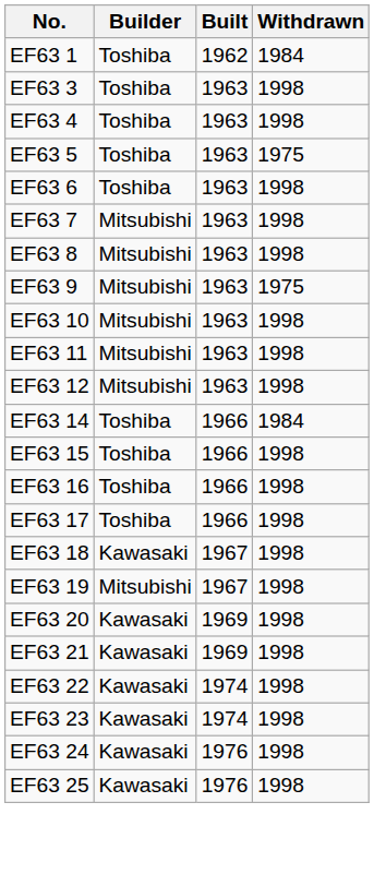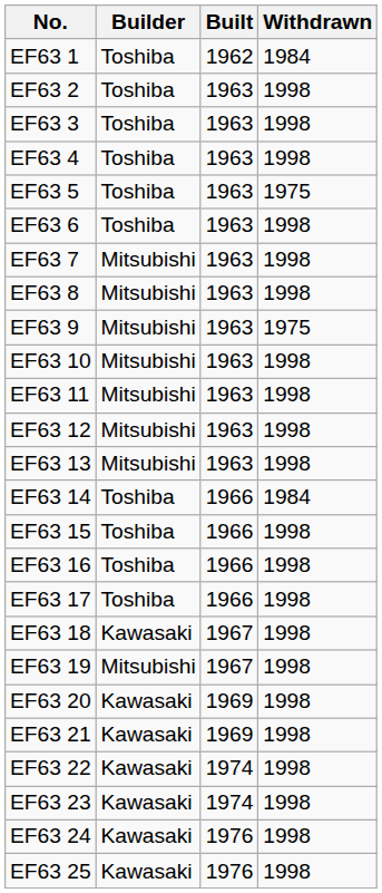 <table class="wikitable">
 <tr>
 <th>No.</th>
 <th>Builder</th>
 <th>Built</th>
 <th>Withdrawn</th>
 </tr>
 <tr>
 <td>EF63 1</td>
 <td>Toshiba</td>
 <td>1962</td>
 <td>1984</td>
+</tr>
+<tr>
+<td>EF63 2</td>
+<td>Toshiba</td>
+<td>1963</td>
+<td>1998</td>
 </tr>
 <tr>
 <td>EF63 3</td>
 <td>Toshiba</td>
 <td>1963</td>
 <td>1998</td>
 </tr>
 <tr>
 <td>EF63 4</td>
 <td>Toshiba</td>
 <td>1963</td>
 <td>1998</td>
 </tr>
 <tr>
 <td>EF63 5</td>
 <td>Toshiba</td>
 <td>1963</td>
 <td>1975</td>
 </tr>
 <tr>
 <td>EF63 6</td>
 <td>Toshiba</td>
 <td>1963</td>
 <td>1998</td>
 </tr>
 <tr>
 <td>EF63 7</td>
 <td>Mitsubishi</td>
 <td>1963</td>
 <td>1998</td>
 </tr>
 <tr>
 <td>EF63 8</td>
 <td>Mitsubishi</td>
 <td>1963</td>
 <td>1998</td>
 </tr>
 <tr>
 <td>EF63 9</td>
 <td>Mitsubishi</td>
 <td>1963</td>
 <td>1975</td>
 </tr>
 <tr>
 <td>EF63 10</td>
 <td>Mitsubishi</td>
 <td>1963</td>
 <td>1998</td>
 </tr>
 <tr>
 <td>EF63 11</td>
 <td>Mitsubishi</td>
 <td>1963</td>
 <td>1998</td>
 </tr>
 <tr>
 <td>EF63 12</td>
+<td>Mitsubishi</td>
+<td>1963</td>
+<td>1998</td>
+</tr>
+<tr>
+<td>EF63 13</td>
 <td>Mitsubishi</td>
 <td>1963</td>
 <td>1998</td>
 </tr>
 <tr>
 <td>EF63 14</td>
 <td>Toshiba</td>
 <td>1966</td>
 <td>1984</td>
 </tr>
 <tr>
 <td>EF63 15</td>
 <td>Toshiba</td>
 <td>1966</td>
 <td>1998</td>
 </tr>
 <tr>
 <td>EF63 16</td>
 <td>Toshiba</td>
 <td>1966</td>
 <td>1998</td>
 </tr>
 <tr>
 <td>EF63 17</td>
 <td>Toshiba</td>
 <td>1966</td>
 <td>1998</td>
 </tr>
 <tr>
 <td>EF63 18</td>
 <td>Kawasaki</td>
 <td>1967</td>
 <td>1998</td>
 </tr>
 <tr>
 <td>EF63 19</td>
 <td>Mitsubishi</td>
 <td>1967</td>
 <td>1998</td>
 </tr>
 <tr>
 <td>EF63 20</td>
 <td>Kawasaki</td>
 <td>1969</td>
 <td>1998</td>
 </tr>
 <tr>
 <td>EF63 21</td>
 <td>Kawasaki</td>
 <td>1969</td>
 <td>1998</td>
 </tr>
 <tr>
 <td>EF63 22</td>
 <td>Kawasaki</td>
 <td>1974</td>
 <td>1998</td>
 </tr>
 <tr>
 <td>EF63 23</td>
 <td>Kawasaki</td>
 <td>1974</td>
 <td>1998</td>
 </tr>
 <tr>
 <td>EF63 24</td>
 <td>Kawasaki</td>
 <td>1976</td>
 <td>1998</td>
 </tr>
 <tr>
 <td>EF63 25</td>
 <td>Kawasaki</td>
 <td>1976</td>
 <td>1998</td>
 </tr>
 </table>
